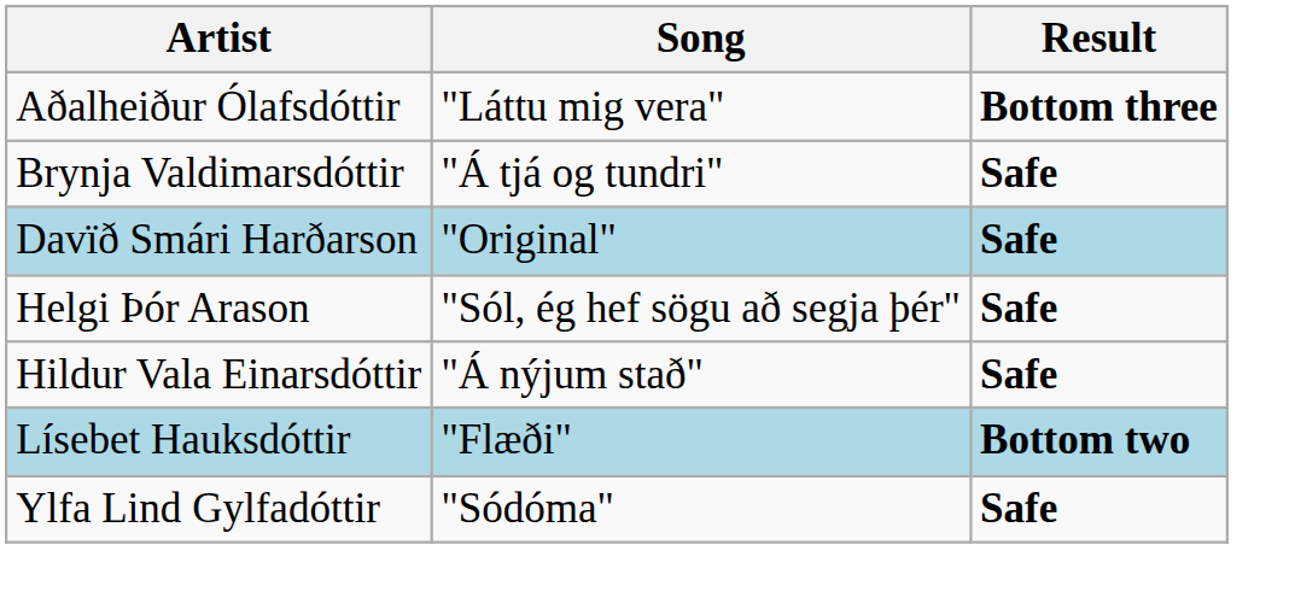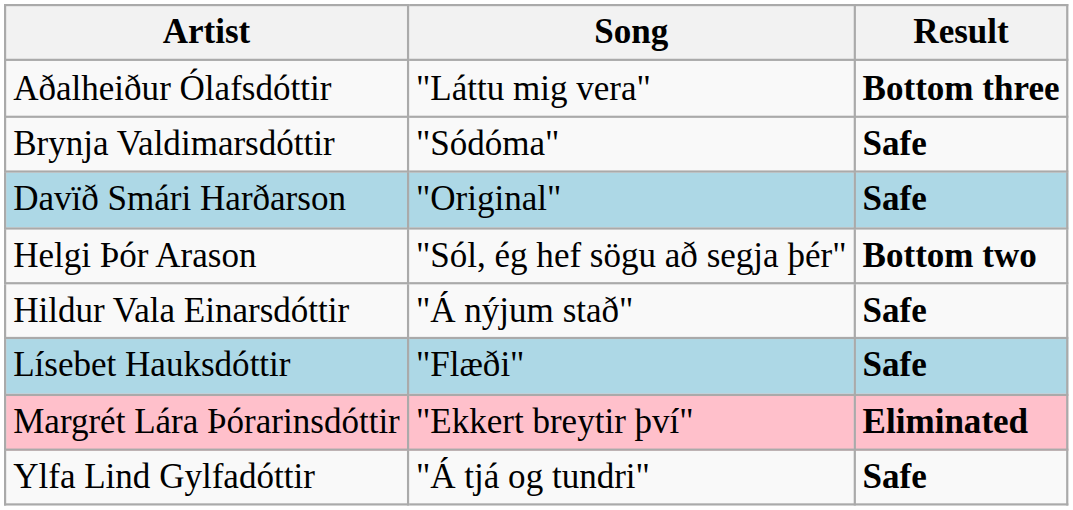 <table class=wikitable>
 <tr>
 <th>Artist</th>
 <th>Song</th>
 <th>Result</th>
 </tr>
 <tr>
 <td>Aðalheiður Ólafsdóttir</td>
 <td>"Láttu mig vera"</td>
 <td><strong>Bottom three</strong></td>
 </tr>
 <tr>
 <td>Brynja Valdimarsdóttir</td>
-<td>"Á tjá og tundri"</td>
+<td>"Sódóma"</td>
 <td><strong>Safe</strong></td>
 </tr>
 <tr style="background:lightblue;">
 <td>Davïð Smári Harðarson</td>
 <td>"Original"</td>
 <td><strong>Safe</strong></td>
 </tr>
 <tr>
 <td>Helgi Þór Arason</td>
 <td>"Sól, ég hef sögu að segja þér"</td>
-<td><strong>Safe</strong></td>
+<td><strong>Bottom two</strong></td>
 </tr>
 <tr>
 <td>Hildur Vala Einarsdóttir</td>
 <td>"Á nýjum stað"</td>
 <td><strong>Safe</strong></td>
 </tr>
 <tr style="background:lightblue;">
 <td>Lísebet Hauksdóttir</td>
 <td>"Flæði"</td>
-<td><strong>Bottom two</strong></td>
+<td><strong>Safe</strong></td>
+</tr>
+<tr style="background:pink;">
+<td>Margrét Lára Þórarinsdóttir</td>
+<td>"Ekkert breytir því"</td>
+<td><strong>Eliminated</strong></td>
 </tr>
 <tr>
 <td>Ylfa Lind Gylfadóttir</td>
-<td>"Sódóma"</td>
+<td>"Á tjá og tundri"</td>
 <td><strong>Safe</strong></td>
 </tr>
 </table>
